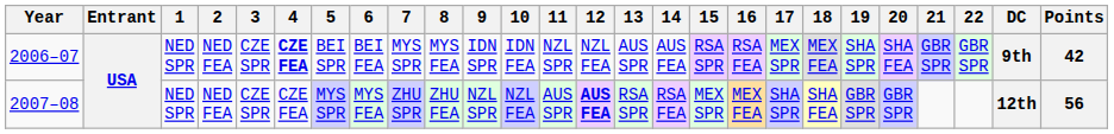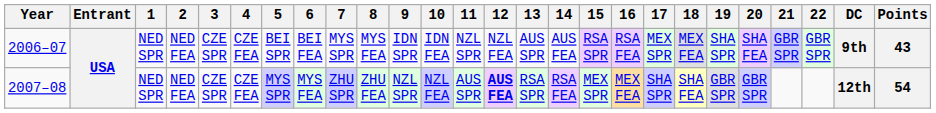 <table class="wikitable" style="text-align:center; font-size:90%">
 <tr>
 <th>Year</th>
 <th>Entrant</th>
 <th>1</th>
 <th>2</th>
 <th>3</th>
 <th>4</th>
 <th>5</th>
 <th>6</th>
 <th>7</th>
 <th>8</th>
 <th>9</th>
 <th>10</th>
 <th>11</th>
 <th>12</th>
 <th>13</th>
 <th>14</th>
 <th>15</th>
 <th>16</th>
 <th>17</th>
 <th>18</th>
 <th>19</th>
 <th>20</th>
 <th>21</th>
 <th>22</th>
 <th>DC</th>
 <th>Points</th>
 </tr>
 <tr>
 <td><a href='#'>2006–07</a></td>
 <th rowspan=2><a href='#'>USA</a></th>
 <td><a href='#'>NED<br>SPR</a></td>
 <td><a href='#'>NED<br>FEA</a></td>
 <td><a href='#'>CZE<br>SPR</a></td>
-<td><strong><a href='#'>CZE<br>FEA</a></strong></td>
+<td><a href='#'>CZE<br>FEA</a></td>
 <td><a href='#'>BEI<br>SPR</a></td>
 <td><a href='#'>BEI<br>FEA</a></td>
 <td><a href='#'>MYS<br>SPR</a></td>
 <td><a href='#'>MYS<br>FEA</a></td>
 <td><a href='#'>IDN<br>SPR</a></td>
 <td><a href='#'>IDN<br>FEA</a></td>
 <td><a href='#'>NZL<br>SPR</a></td>
 <td><a href='#'>NZL<br>FEA</a></td>
 <td><a href='#'>AUS<br>SPR</a></td>
 <td><a href='#'>AUS<br>FEA</a></td>
 <td style="background:#EFCFFF;"><a href='#'>RSA<br>SPR</a><br></td>
 <td style="background:#EFCFFF;"><a href='#'>RSA<br>FEA</a><br></td>
 <td style="background:#DFFFDF;"><a href='#'>MEX<br>SPR</a><br></td>
 <td style="background:#DFDFDF;"><a href='#'>MEX<br>FEA</a><br></td>
 <td style="background:#DFFFDF;"><a href='#'>SHA<br>SPR</a><br></td>
 <td style="background:#EFCFFF;"><a href='#'>SHA<br>FEA</a><br></td>
 <td style="background:#CFCFFF;"><a href='#'>GBR<br>SPR</a><br></td>
 <td style="background:#DFFFDF;"><a href='#'>GBR<br>SPR</a><br></td>
 <th>9th</th>
-<th>42</th>
+<th>43</th>
 </tr>
 <tr>
 <td><a href='#'>2007–08</a></td>
 <td><a href='#'>NED<br>SPR</a></td>
 <td><a href='#'>NED<br>FEA</a></td>
 <td><a href='#'>CZE<br>SPR</a></td>
 <td><a href='#'>CZE<br>FEA</a></td>
 <td style="background:#CFCFFF;"><a href='#'>MYS<br>SPR</a><br></td>
 <td style="background:#DFFFDF;"><a href='#'>MYS<br>FEA</a><br></td>
 <td style="background:#CFCFFF;"><a href='#'>ZHU<br>SPR</a><br></td>
 <td style="background:#DFFFDF;"><a href='#'>ZHU<br>FEA</a><br></td>
 <td style="background:#DFFFDF;"><a href='#'>NZL<br>SPR</a><br></td>
 <td style="background:#CFCFFF;"><a href='#'>NZL<br>FEA</a><br></td>
 <td style="background:#DFFFDF;"><a href='#'>AUS<br>SPR</a><br></td>
 <td style="background:#EFCFFF;"><strong><a href='#'>AUS<br>FEA</a><br></strong></td>
 <td style="background:#DFFFDF;"><a href='#'>RSA<br>SPR</a><br></td>
 <td style="background:#EFCFFF;"><a href='#'>RSA<br>FEA</a><br></td>
 <td style="background:#DFFFDF;"><a href='#'>MEX<br>SPR</a><br></td>
 <td style="background:#FFDF9F;"><a href='#'>MEX<br>FEA</a><br></td>
 <td style="background:#CFCFFF;"><a href='#'>SHA<br>SPR</a><br></td>
 <td style="background:#FFFFBF;"><a href='#'>SHA<br>FEA</a><br></td>
 <td style="background:#DFDFDF;"><a href='#'>GBR<br>SPR</a><br></td>
 <td style="background:#CFCFFF;"><a href='#'>GBR<br>SPR</a><br></td>
 <td></td>
 <td></td>
 <th>12th</th>
-<th>56</th>
+<th>54</th>
 </tr>
 </table>
